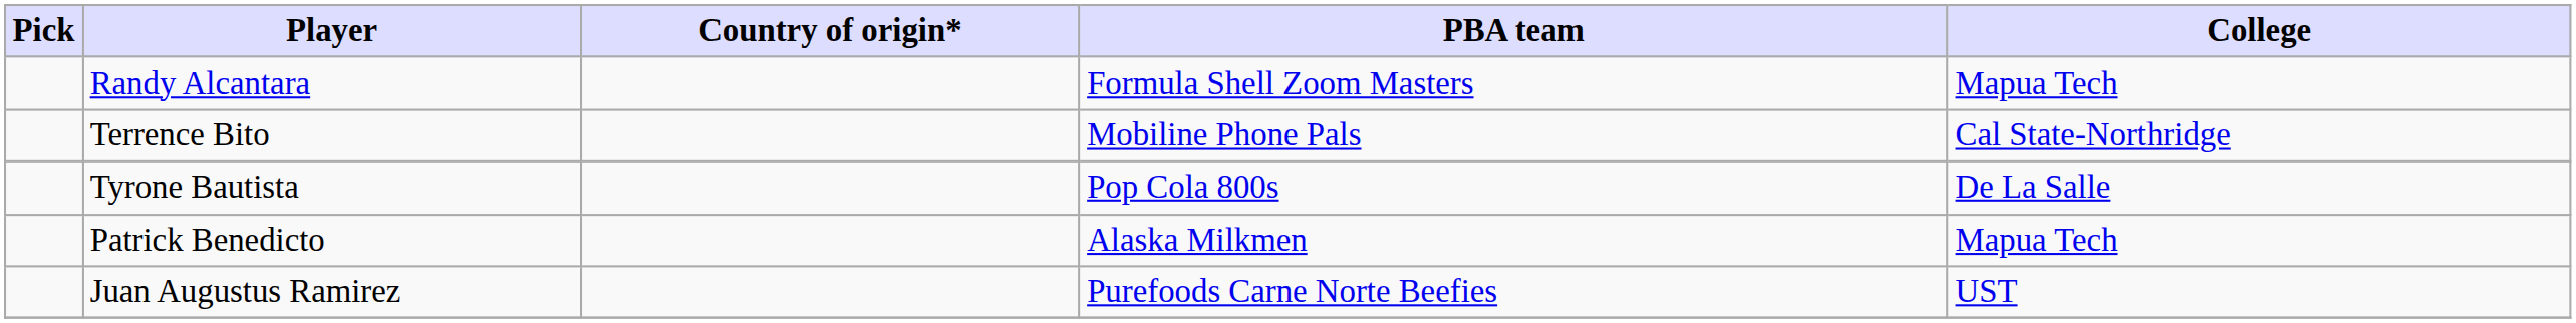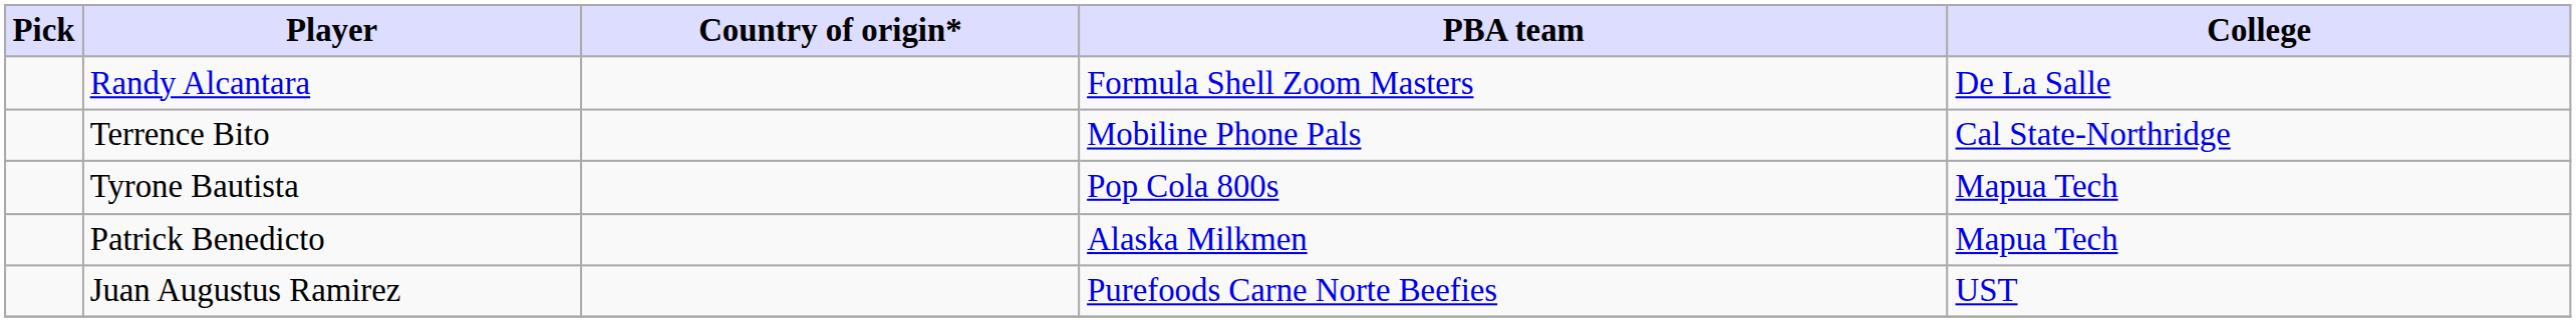 <table class="wikitable">
 <tr>
 <th style="background:#DDDDFF;">Pick</th>
 <th style="background:#DDDDFF;" width="20%">Player</th>
 <th style="background:#DDDDFF;" width="20%">Country of origin*</th>
 <th style="background:#DDDDFF;" width="35%">PBA team</th>
 <th style="background:#DDDDFF;" width="25%">College</th>
 </tr>
 <tr>
 <td align=center></td>
 <td><a href='#'>Randy Alcantara</a></td>
 <td></td>
 <td><a href='#'>Formula Shell Zoom Masters</a></td>
-<td><a href='#'>Mapua Tech</a></td>
+<td><a href='#'>De La Salle</a></td>
 </tr>
 <tr>
 <td align=center></td>
 <td>Terrence Bito</td>
 <td></td>
 <td><a href='#'>Mobiline Phone Pals</a></td>
 <td><a href='#'>Cal State-Northridge</a></td>
 </tr>
 <tr>
 <td align=center></td>
 <td>Tyrone Bautista</td>
 <td></td>
 <td><a href='#'>Pop Cola 800s</a></td>
-<td><a href='#'>De La Salle</a></td>
+<td><a href='#'>Mapua Tech</a></td>
 </tr>
 <tr>
 <td align=center></td>
 <td>Patrick Benedicto</td>
 <td></td>
 <td><a href='#'>Alaska Milkmen</a></td>
 <td><a href='#'>Mapua Tech</a></td>
 </tr>
 <tr>
 <td align=center></td>
 <td>Juan Augustus Ramirez</td>
 <td></td>
 <td><a href='#'>Purefoods Carne Norte Beefies</a></td>
 <td><a href='#'>UST</a></td>
 </tr>
 <tr>
 </tr>
 </table>
